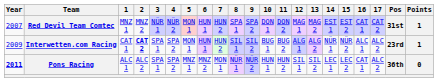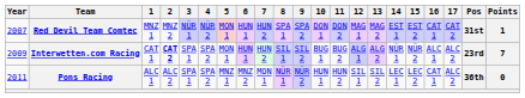 <table class="wikitable" style="text-align:center; font-size:85%">
 <tr>
 <th>Year</th>
 <th>Team</th>
 <th>1</th>
 <th>2</th>
 <th>3</th>
 <th>4</th>
 <th>5</th>
 <th>6</th>
 <th>7</th>
 <th>8</th>
 <th>9</th>
 <th>10</th>
 <th>11</th>
 <th>12</th>
 <th>13</th>
 <th>14</th>
 <th>15</th>
 <th>16</th>
 <th>17</th>
 <th>Pos</th>
 <th>Points</th>
 </tr>
 <tr>
 <td><a href='#'>2007</a></td>
 <th nowrap><a href='#'>Red Devil Team Comtec</a></th>
 <td><a href='#'>MNZ<br>1</a></td>
 <td><a href='#'>MNZ<br>2</a></td>
 <td style="background:#CFCFFF;"><a href='#'>NÜR<br>1</a><br></td>
 <td style="background:#CFCFFF;"><a href='#'>NÜR<br>2</a><br></td>
 <td style="background:#FFCFCF;"><a href='#'>MON<br>1</a><br></td>
 <td style="background:#EFCFFF;"><a href='#'>HUN<br>1</a><br></td>
 <td style="background:#CFCFFF;"><a href='#'>HUN<br>2</a><br></td>
 <td style="background:#EFCFFF;"><a href='#'>SPA<br>1</a><br></td>
 <td style="background:#CFCFFF;"><a href='#'>SPA<br>2</a><br></td>
 <td style="background:#EFCFFF;"><a href='#'>DON<br>1</a><br></td>
 <td style="background:#CFCFFF;"><a href='#'>DON<br>2</a><br></td>
 <td style="background:#EFCFFF;"><a href='#'>MAG<br>1</a><br></td>
 <td style="background:#EFCFFF;"><a href='#'>MAG<br>2</a><br></td>
 <td style="background:#CFCFFF;"><a href='#'>EST<br>1</a><br></td>
 <td style="background:#CFCFFF;"><a href='#'>EST<br>2</a><br></td>
 <td style="background:#CFCFFF;"><a href='#'>CAT<br>1</a><br></td>
 <td style="background:#CFCFFF;"><a href='#'>CAT<br>2</a><br></td>
 <th>31st</th>
 <th>1</th>
 </tr>
 <tr>
 <td><a href='#'>2009</a></td>
 <th nowrap><a href='#'>Interwetten.com Racing</a></th>
 <td><a href='#'>CAT<br>1</a></td>
 <td><strong><a href='#'>CAT<br>2</a></strong></td>
 <td><a href='#'>SPA<br>1</a></td>
 <td><a href='#'>SPA<br>2</a></td>
 <td><a href='#'>MON<br>1</a></td>
 <td style="background:#EFCFFF;"><a href='#'>HUN<br>1</a><br></td>
 <td style="background:#DFFFDF;"><a href='#'>HUN<br>2</a><br></td>
 <td style="background:#CFCFFF;"><a href='#'>SIL<br>1</a><br></td>
 <td style="background:#CFCFFF;"><a href='#'>SIL<br>2</a><br></td>
 <td><a href='#'>BUG<br>1</a></td>
 <td><a href='#'>BUG<br>2</a></td>
 <td style="background:#CFCFFF;"><a href='#'>ALG<br>1</a><br></td>
 <td style="background:#EFCFFF;"><a href='#'>ALG<br>2</a><br></td>
 <td><a href='#'>NÜR<br>1</a></td>
 <td><a href='#'>NÜR<br>2</a></td>
 <td><a href='#'>ALC<br>1</a></td>
 <td><a href='#'>ALC<br>2</a></td>
 <th>23rd</th>
-<th>1</th>
+<th>7</th>
 </tr>
 <tr>
-<td><strong><a href='#'>2011</a></strong></td>
+<td><a href='#'>2011</a></td>
 <th nowrap><a href='#'>Pons Racing</a></th>
 <td><a href='#'>ALC<br>1</a></td>
 <td><a href='#'>ALC<br>2</a></td>
 <td><a href='#'>SPA<br>1</a></td>
 <td><a href='#'>SPA<br>2</a></td>
 <td><a href='#'>MNZ<br>1</a></td>
 <td><a href='#'>MNZ<br>2</a></td>
 <td><a href='#'>MON<br>1</a></td>
 <td style="background:#EFCFFF;"><a href='#'>NÜR<br>1</a><br></td>
 <td style="background:#CFCFFF;"><a href='#'>NÜR<br>2</a><br></td>
 <td><a href='#'>HUN<br>1</a></td>
 <td><a href='#'>HUN<br>2</a></td>
 <td><a href='#'>SIL<br>1</a></td>
 <td><a href='#'>SIL<br>2</a></td>
 <td><a href='#'>LEC<br>1</a></td>
 <td><a href='#'>LEC<br>2</a></td>
 <td><a href='#'>CAT<br>1</a></td>
 <td><a href='#'>ALC<br>2</a></td>
 <th>36th</th>
 <th>0</th>
 </tr>
 <tr>
 <th colspan="21"></th>
 </tr>
 </table>
